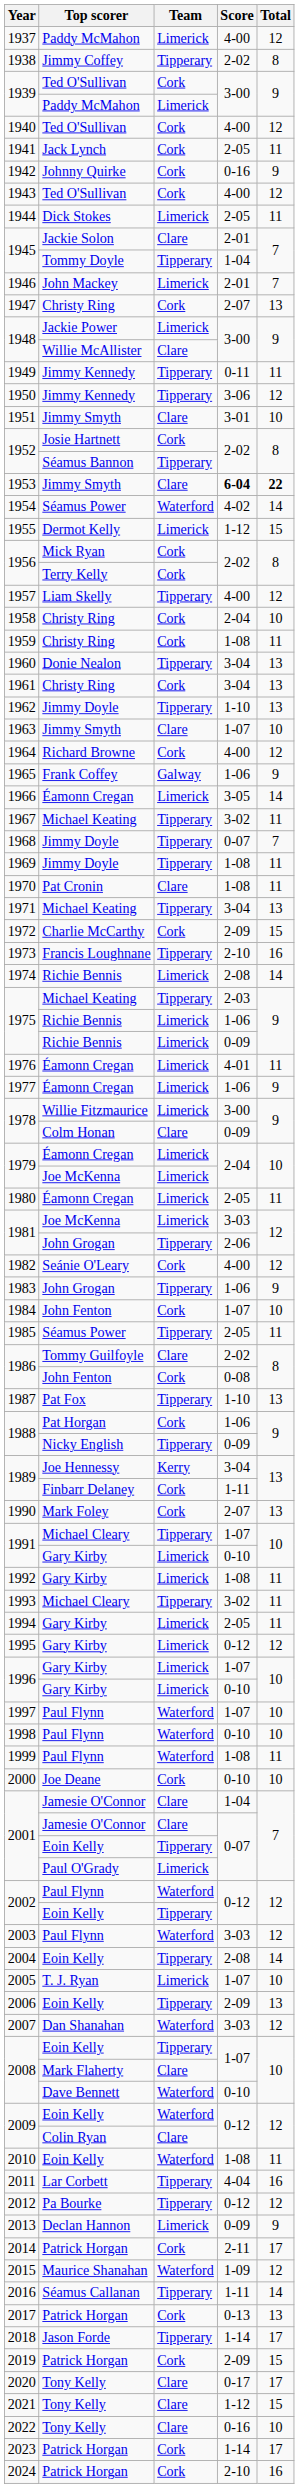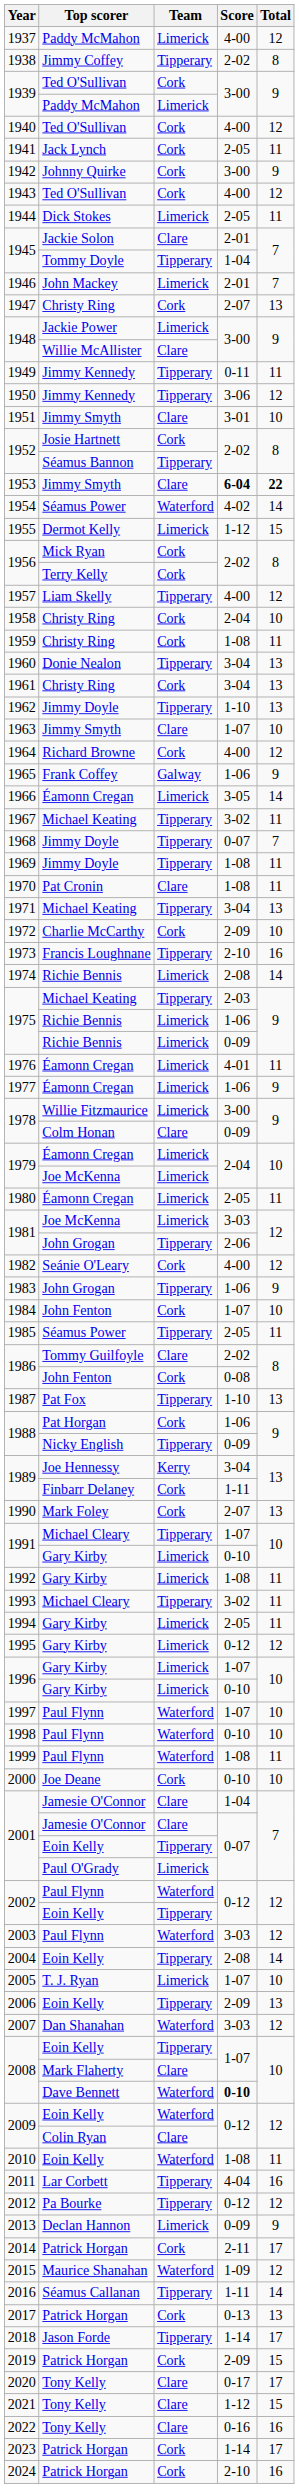 <table class="wikitable" style="text-align:center;">
 <tr>
 <th>Year</th>
 <th>Top scorer</th>
 <th>Team</th>
 <th>Score</th>
 <th>Total</th>
 </tr>
 <tr>
 <td>1937</td>
 <td style="text-align:left;"><a href='#'>Paddy McMahon</a></td>
 <td style="text-align:left;"><a href='#'>Limerick</a></td>
 <td>4-00</td>
 <td>12</td>
 </tr>
 <tr>
 <td>1938</td>
 <td style="text-align:left;"><a href='#'>Jimmy Coffey</a></td>
 <td style="text-align:left;"><a href='#'>Tipperary</a></td>
 <td>2-02</td>
 <td>8</td>
 </tr>
 <tr>
 <td rowspan=2>1939</td>
 <td style="text-align:left;"><a href='#'>Ted O'Sullivan</a></td>
 <td style="text-align:left;"><a href='#'>Cork</a></td>
 <td rowspan=2>3-00</td>
 <td rowspan=2>9</td>
 </tr>
 <tr>
 <td style="text-align:left;"><a href='#'>Paddy McMahon</a></td>
 <td style="text-align:left;"><a href='#'>Limerick</a></td>
 </tr>
 <tr>
 <td>1940</td>
 <td style="text-align:left;"><a href='#'>Ted O'Sullivan</a></td>
 <td style="text-align:left;"><a href='#'>Cork</a></td>
 <td>4-00</td>
 <td>12</td>
 </tr>
 <tr>
 <td>1941</td>
 <td style="text-align:left;"><a href='#'>Jack Lynch</a></td>
 <td style="text-align:left;"><a href='#'>Cork</a></td>
 <td>2-05</td>
 <td>11</td>
 </tr>
 <tr>
 <td>1942</td>
 <td style="text-align:left;"><a href='#'>Johnny Quirke</a></td>
 <td style="text-align:left;"><a href='#'>Cork</a></td>
-<td>0-16</td>
+<td>3-00</td>
 <td>9</td>
 </tr>
 <tr>
 <td>1943</td>
 <td style="text-align:left;"><a href='#'>Ted O'Sullivan</a></td>
 <td style="text-align:left;"><a href='#'>Cork</a></td>
 <td>4-00</td>
 <td>12</td>
 </tr>
 <tr>
 <td>1944</td>
 <td style="text-align:left;"><a href='#'>Dick Stokes</a></td>
 <td style="text-align:left;"><a href='#'>Limerick</a></td>
 <td>2-05</td>
 <td>11</td>
 </tr>
 <tr>
 <td rowspan=2>1945</td>
 <td style="text-align:left;"><a href='#'>Jackie Solon</a></td>
 <td style="text-align:left;"><a href='#'>Clare</a></td>
 <td>2-01</td>
 <td rowspan=2>7</td>
 </tr>
 <tr>
 <td style="text-align:left;"><a href='#'>Tommy Doyle</a></td>
 <td style="text-align:left;"><a href='#'>Tipperary</a></td>
 <td>1-04</td>
 </tr>
 <tr>
 <td>1946</td>
 <td style="text-align:left;"><a href='#'>John Mackey</a></td>
 <td style="text-align:left;"><a href='#'>Limerick</a></td>
 <td>2-01</td>
 <td>7</td>
 </tr>
 <tr>
 <td>1947</td>
 <td style="text-align:left;"><a href='#'>Christy Ring</a></td>
 <td style="text-align:left;"><a href='#'>Cork</a></td>
 <td>2-07</td>
 <td>13</td>
 </tr>
 <tr>
 <td rowspan=2>1948</td>
 <td style="text-align:left;"><a href='#'>Jackie Power</a></td>
 <td style="text-align:left;"><a href='#'>Limerick</a></td>
 <td rowspan=2>3-00</td>
 <td rowspan=2>9</td>
 </tr>
 <tr>
 <td style="text-align:left;"><a href='#'>Willie McAllister</a></td>
 <td style="text-align:left;"><a href='#'>Clare</a></td>
 </tr>
 <tr>
 <td>1949</td>
 <td style="text-align:left;"><a href='#'>Jimmy Kennedy</a></td>
 <td style="text-align:left;"><a href='#'>Tipperary</a></td>
 <td>0-11</td>
 <td>11</td>
 </tr>
 <tr>
 <td>1950</td>
 <td style="text-align:left;"><a href='#'>Jimmy Kennedy</a></td>
 <td style="text-align:left;"><a href='#'>Tipperary</a></td>
 <td>3-06</td>
 <td>12</td>
 </tr>
 <tr>
 <td>1951</td>
 <td style="text-align:left;"><a href='#'>Jimmy Smyth</a></td>
 <td style="text-align:left;"><a href='#'>Clare</a></td>
 <td>3-01</td>
 <td>10</td>
 </tr>
 <tr>
 <td rowspan=2>1952</td>
 <td style="text-align:left;"><a href='#'>Josie Hartnett</a></td>
 <td style="text-align:left;"><a href='#'>Cork</a></td>
 <td rowspan=2>2-02</td>
 <td rowspan=2>8</td>
 </tr>
 <tr>
 <td style="text-align:left;"><a href='#'>Séamus Bannon</a></td>
 <td style="text-align:left;"><a href='#'>Tipperary</a></td>
 </tr>
 <tr>
 <td>1953</td>
 <td style="text-align:left;"><a href='#'>Jimmy Smyth</a></td>
 <td style="text-align:left;"><a href='#'>Clare</a></td>
 <td><strong>6-04</strong></td>
 <td><strong>22</strong></td>
 </tr>
 <tr>
 <td>1954</td>
 <td style="text-align:left;"><a href='#'>Séamus Power</a></td>
 <td style="text-align:left;"><a href='#'>Waterford</a></td>
 <td>4-02</td>
 <td>14</td>
 </tr>
 <tr>
 <td>1955</td>
 <td style="text-align:left;"><a href='#'>Dermot Kelly</a></td>
 <td style="text-align:left;"><a href='#'>Limerick</a></td>
 <td>1-12</td>
 <td>15</td>
 </tr>
 <tr>
 <td rowspan=2>1956</td>
 <td style="text-align:left;"><a href='#'>Mick Ryan</a></td>
 <td style="text-align:left;"><a href='#'>Cork</a></td>
 <td rowspan=2>2-02</td>
 <td rowspan=2>8</td>
 </tr>
 <tr>
 <td style="text-align:left;"><a href='#'>Terry Kelly</a></td>
 <td style="text-align:left;"><a href='#'>Cork</a></td>
 </tr>
 <tr>
 <td>1957</td>
 <td style="text-align:left;"><a href='#'>Liam Skelly</a></td>
 <td style="text-align:left;"><a href='#'>Tipperary</a></td>
 <td>4-00</td>
 <td>12</td>
 </tr>
 <tr>
 <td>1958</td>
 <td style="text-align:left;"><a href='#'>Christy Ring</a></td>
 <td style="text-align:left;"><a href='#'>Cork</a></td>
 <td>2-04</td>
 <td>10</td>
 </tr>
 <tr>
 <td>1959</td>
 <td style="text-align:left;"><a href='#'>Christy Ring</a></td>
 <td style="text-align:left;"><a href='#'>Cork</a></td>
 <td>1-08</td>
 <td>11</td>
 </tr>
 <tr>
 <td>1960</td>
 <td style="text-align:left;"><a href='#'>Donie Nealon</a></td>
 <td style="text-align:left;"><a href='#'>Tipperary</a></td>
 <td>3-04</td>
 <td>13</td>
 </tr>
 <tr>
 <td>1961</td>
 <td style="text-align:left;"><a href='#'>Christy Ring</a></td>
 <td style="text-align:left;"><a href='#'>Cork</a></td>
 <td>3-04</td>
 <td>13</td>
 </tr>
 <tr>
 <td>1962</td>
 <td style="text-align:left;"><a href='#'>Jimmy Doyle</a></td>
 <td style="text-align:left;"><a href='#'>Tipperary</a></td>
 <td>1-10</td>
 <td>13</td>
 </tr>
 <tr>
 <td>1963</td>
 <td style="text-align:left;"><a href='#'>Jimmy Smyth</a></td>
 <td style="text-align:left;"><a href='#'>Clare</a></td>
 <td>1-07</td>
 <td>10</td>
 </tr>
 <tr>
 <td>1964</td>
 <td style="text-align:left;"><a href='#'>Richard Browne</a></td>
 <td style="text-align:left;"><a href='#'>Cork</a></td>
 <td>4-00</td>
 <td>12</td>
 </tr>
 <tr>
 <td>1965</td>
 <td style="text-align:left;"><a href='#'>Frank Coffey</a></td>
 <td style="text-align:left;"><a href='#'>Galway</a></td>
 <td>1-06</td>
 <td>9</td>
 </tr>
 <tr>
 <td>1966</td>
 <td style="text-align:left;"><a href='#'>Éamonn Cregan</a></td>
 <td style="text-align:left;"><a href='#'>Limerick</a></td>
 <td>3-05</td>
 <td>14</td>
 </tr>
 <tr>
 <td>1967</td>
 <td style="text-align:left;"><a href='#'>Michael Keating</a></td>
 <td style="text-align:left;"><a href='#'>Tipperary</a></td>
 <td>3-02</td>
 <td>11</td>
 </tr>
 <tr>
 <td>1968</td>
 <td style="text-align:left;"><a href='#'>Jimmy Doyle</a></td>
 <td style="text-align:left;"><a href='#'>Tipperary</a></td>
 <td>0-07</td>
 <td>7</td>
 </tr>
 <tr>
 <td>1969</td>
 <td style="text-align:left;"><a href='#'>Jimmy Doyle</a></td>
 <td style="text-align:left;"><a href='#'>Tipperary</a></td>
 <td>1-08</td>
 <td>11</td>
 </tr>
 <tr>
 <td>1970</td>
 <td style="text-align:left;"><a href='#'>Pat Cronin</a></td>
 <td style="text-align:left;"><a href='#'>Clare</a></td>
 <td>1-08</td>
 <td>11</td>
 </tr>
 <tr>
 <td>1971</td>
 <td style="text-align:left;"><a href='#'>Michael Keating</a></td>
 <td style="text-align:left;"><a href='#'>Tipperary</a></td>
 <td>3-04</td>
 <td>13</td>
 </tr>
 <tr>
 <td>1972</td>
 <td style="text-align:left;"><a href='#'>Charlie McCarthy</a></td>
 <td style="text-align:left;"><a href='#'>Cork</a></td>
 <td>2-09</td>
-<td>15</td>
+<td>10</td>
 </tr>
 <tr>
 <td>1973</td>
 <td style="text-align:left;"><a href='#'>Francis Loughnane</a></td>
 <td style="text-align:left;"><a href='#'>Tipperary</a></td>
 <td>2-10</td>
 <td>16</td>
 </tr>
 <tr>
 <td>1974</td>
 <td style="text-align:left;"><a href='#'>Richie Bennis</a></td>
 <td style="text-align:left;"><a href='#'>Limerick</a></td>
 <td>2-08</td>
 <td>14</td>
 </tr>
 <tr>
 <td rowspan=3>1975</td>
 <td style="text-align:left;"><a href='#'>Michael Keating</a></td>
 <td style="text-align:left;"><a href='#'>Tipperary</a></td>
 <td>2-03</td>
 <td rowspan=3>9</td>
 </tr>
 <tr>
 <td style="text-align:left;"><a href='#'>Richie Bennis</a></td>
 <td style="text-align:left;"><a href='#'>Limerick</a></td>
 <td>1-06</td>
 </tr>
 <tr>
 <td style="text-align:left;"><a href='#'>Richie Bennis</a></td>
 <td style="text-align:left;"><a href='#'>Limerick</a></td>
 <td>0-09</td>
 </tr>
 <tr>
 <td>1976</td>
 <td style="text-align:left;"><a href='#'>Éamonn Cregan</a></td>
 <td style="text-align:left;"><a href='#'>Limerick</a></td>
 <td>4-01</td>
 <td>11</td>
 </tr>
 <tr>
 <td>1977</td>
 <td style="text-align:left;"><a href='#'>Éamonn Cregan</a></td>
 <td style="text-align:left;"><a href='#'>Limerick</a></td>
 <td>1-06</td>
 <td>9</td>
 </tr>
 <tr>
 <td rowspan=2>1978</td>
 <td style="text-align:left;"><a href='#'>Willie Fitzmaurice</a></td>
 <td style="text-align:left;"><a href='#'>Limerick</a></td>
 <td>3-00</td>
 <td rowspan=2>9</td>
 </tr>
 <tr>
 <td style="text-align:left;"><a href='#'>Colm Honan</a></td>
 <td style="text-align:left;"><a href='#'>Clare</a></td>
 <td>0-09</td>
 </tr>
 <tr>
 <td rowspan=2>1979</td>
 <td style="text-align:left;"><a href='#'>Éamonn Cregan</a></td>
 <td style="text-align:left;"><a href='#'>Limerick</a></td>
 <td rowspan=2>2-04</td>
 <td rowspan=2>10</td>
 </tr>
 <tr>
 <td style="text-align:left;"><a href='#'>Joe McKenna</a></td>
 <td style="text-align:left;"><a href='#'>Limerick</a></td>
 </tr>
 <tr>
 <td>1980</td>
 <td style="text-align:left;"><a href='#'>Éamonn Cregan</a></td>
 <td style="text-align:left;"><a href='#'>Limerick</a></td>
 <td>2-05</td>
 <td>11</td>
 </tr>
 <tr>
 <td rowspan=2>1981</td>
 <td style="text-align:left;"><a href='#'>Joe McKenna</a></td>
 <td style="text-align:left;"><a href='#'>Limerick</a></td>
 <td>3-03</td>
 <td rowspan=2>12</td>
 </tr>
 <tr>
 <td style="text-align:left;"><a href='#'>John Grogan</a></td>
 <td style="text-align:left;"><a href='#'>Tipperary</a></td>
 <td>2-06</td>
 </tr>
 <tr>
 <td>1982</td>
 <td style="text-align:left;"><a href='#'>Seánie O'Leary</a></td>
 <td style="text-align:left;"><a href='#'>Cork</a></td>
 <td>4-00</td>
 <td>12</td>
 </tr>
 <tr>
 <td>1983</td>
 <td style="text-align:left;"><a href='#'>John Grogan</a></td>
 <td style="text-align:left;"><a href='#'>Tipperary</a></td>
 <td>1-06</td>
 <td>9</td>
 </tr>
 <tr>
 <td>1984</td>
 <td style="text-align:left;"><a href='#'>John Fenton</a></td>
 <td style="text-align:left;"><a href='#'>Cork</a></td>
 <td>1-07</td>
 <td>10</td>
 </tr>
 <tr>
 <td>1985</td>
 <td style="text-align:left;"><a href='#'>Séamus Power</a></td>
 <td style="text-align:left;"><a href='#'>Tipperary</a></td>
 <td>2-05</td>
 <td>11</td>
 </tr>
 <tr>
 <td rowspan="2">1986</td>
 <td style="text-align:left;"><a href='#'>Tommy Guilfoyle</a></td>
 <td style="text-align:left;"><a href='#'>Clare</a></td>
 <td>2-02</td>
 <td rowspan="2">8</td>
 </tr>
 <tr>
 <td style="text-align:left;"><a href='#'>John Fenton</a></td>
 <td style="text-align:left;"><a href='#'>Cork</a></td>
 <td>0-08</td>
 </tr>
 <tr>
 <td>1987</td>
 <td style="text-align:left;"><a href='#'>Pat Fox</a></td>
 <td style="text-align:left;"><a href='#'>Tipperary</a></td>
 <td>1-10</td>
 <td>13</td>
 </tr>
 <tr>
 <td rowspan=2>1988</td>
 <td style="text-align:left;"><a href='#'>Pat Horgan</a></td>
 <td style="text-align:left;"><a href='#'>Cork</a></td>
 <td>1-06</td>
 <td rowspan=2>9</td>
 </tr>
 <tr>
 <td style="text-align:left;"><a href='#'>Nicky English</a></td>
 <td style="text-align:left;"><a href='#'>Tipperary</a></td>
 <td>0-09</td>
 </tr>
 <tr>
 <td rowspan=2>1989</td>
 <td style="text-align:left;"><a href='#'>Joe Hennessy</a></td>
 <td style="text-align:left;"><a href='#'>Kerry</a></td>
 <td>3-04</td>
 <td rowspan=2>13</td>
 </tr>
 <tr>
 <td style="text-align:left;"><a href='#'>Finbarr Delaney</a></td>
 <td style="text-align:left;"><a href='#'>Cork</a></td>
 <td>1-11</td>
 </tr>
 <tr>
 <td>1990</td>
 <td style="text-align:left;"><a href='#'>Mark Foley</a></td>
 <td style="text-align:left;"><a href='#'>Cork</a></td>
 <td>2-07</td>
 <td>13</td>
 </tr>
 <tr>
 <td rowspan=2>1991</td>
 <td style="text-align:left;"><a href='#'>Michael Cleary</a></td>
 <td style="text-align:left;"><a href='#'>Tipperary</a></td>
 <td>1-07</td>
 <td rowspan=2>10</td>
 </tr>
 <tr>
 <td style="text-align:left;"><a href='#'>Gary Kirby</a></td>
 <td style="text-align:left;"><a href='#'>Limerick</a></td>
 <td>0-10</td>
 </tr>
 <tr>
 <td>1992</td>
 <td style="text-align:left;"><a href='#'>Gary Kirby</a></td>
 <td style="text-align:left;"><a href='#'>Limerick</a></td>
 <td>1-08</td>
 <td>11</td>
 </tr>
 <tr>
 <td>1993</td>
 <td style="text-align:left;"><a href='#'>Michael Cleary</a></td>
 <td style="text-align:left;"><a href='#'>Tipperary</a></td>
 <td>3-02</td>
 <td>11</td>
 </tr>
 <tr>
 <td>1994</td>
 <td style="text-align:left;"><a href='#'>Gary Kirby</a></td>
 <td style="text-align:left;"><a href='#'>Limerick</a></td>
 <td>2-05</td>
 <td>11</td>
 </tr>
 <tr>
 <td>1995</td>
 <td style="text-align:left;"><a href='#'>Gary Kirby</a></td>
 <td style="text-align:left;"><a href='#'>Limerick</a></td>
 <td>0-12</td>
 <td>12</td>
 </tr>
 <tr>
 <td rowspan=2>1996</td>
 <td style="text-align:left;"><a href='#'>Gary Kirby</a></td>
 <td style="text-align:left;"><a href='#'>Limerick</a></td>
 <td>1-07</td>
 <td rowspan=2>10</td>
 </tr>
 <tr>
 <td style="text-align:left;"><a href='#'>Gary Kirby</a></td>
 <td style="text-align:left;"><a href='#'>Limerick</a></td>
 <td>0-10</td>
 </tr>
 <tr>
 <td>1997</td>
 <td style="text-align:left;"><a href='#'>Paul Flynn</a></td>
 <td style="text-align:left;"><a href='#'>Waterford</a></td>
 <td>1-07</td>
 <td>10</td>
 </tr>
 <tr>
 <td>1998</td>
 <td style="text-align:left;"><a href='#'>Paul Flynn</a></td>
 <td style="text-align:left;"><a href='#'>Waterford</a></td>
 <td>0-10</td>
 <td>10</td>
 </tr>
 <tr>
 <td>1999</td>
 <td style="text-align:left;"><a href='#'>Paul Flynn</a></td>
 <td style="text-align:left;"><a href='#'>Waterford</a></td>
 <td>1-08</td>
 <td>11</td>
 </tr>
 <tr>
 <td>2000</td>
 <td style="text-align:left;"><a href='#'>Joe Deane</a></td>
 <td style="text-align:left;"><a href='#'>Cork</a></td>
 <td>0-10</td>
 <td>10</td>
 </tr>
 <tr>
 <td rowspan=4>2001</td>
 <td style="text-align:left;"><a href='#'>Jamesie O'Connor</a></td>
 <td style="text-align:left;"><a href='#'>Clare</a></td>
 <td>1-04</td>
 <td rowspan=4>7</td>
 </tr>
 <tr>
 <td style="text-align:left;"><a href='#'>Jamesie O'Connor</a></td>
 <td style="text-align:left;"><a href='#'>Clare</a></td>
 <td rowspan=3>0-07</td>
 </tr>
 <tr>
 <td style="text-align:left;"><a href='#'>Eoin Kelly</a></td>
 <td style="text-align:left;"><a href='#'>Tipperary</a></td>
 </tr>
 <tr>
 <td style="text-align:left;"><a href='#'>Paul O'Grady</a></td>
 <td style="text-align:left;"><a href='#'>Limerick</a></td>
 </tr>
 <tr>
 <td rowspan=2>2002</td>
 <td style="text-align:left;"><a href='#'>Paul Flynn</a></td>
 <td style="text-align:left;"><a href='#'>Waterford</a></td>
 <td rowspan=2>0-12</td>
 <td rowspan=2>12</td>
 </tr>
 <tr>
 <td style="text-align:left;"><a href='#'>Eoin Kelly</a></td>
 <td style="text-align:left;"><a href='#'>Tipperary</a></td>
 </tr>
 <tr>
 <td>2003</td>
 <td style="text-align:left;"><a href='#'>Paul Flynn</a></td>
 <td style="text-align:left;"><a href='#'>Waterford</a></td>
 <td>3-03</td>
 <td>12</td>
 </tr>
 <tr>
 <td>2004</td>
 <td style="text-align:left;"><a href='#'>Eoin Kelly</a></td>
 <td style="text-align:left;"><a href='#'>Tipperary</a></td>
 <td>2-08</td>
 <td>14</td>
 </tr>
 <tr>
 <td>2005</td>
 <td style="text-align:left;"><a href='#'>T. J. Ryan</a></td>
 <td style="text-align:left;"><a href='#'>Limerick</a></td>
 <td>1-07</td>
 <td>10</td>
 </tr>
 <tr>
 <td>2006</td>
 <td style="text-align:left;"><a href='#'>Eoin Kelly</a></td>
 <td style="text-align:left;"><a href='#'>Tipperary</a></td>
 <td>2-09</td>
 <td>13</td>
 </tr>
 <tr>
 <td>2007</td>
 <td style="text-align:left;"><a href='#'>Dan Shanahan</a></td>
 <td style="text-align:left;"><a href='#'>Waterford</a></td>
 <td>3-03</td>
 <td>12</td>
 </tr>
 <tr>
 <td rowspan=3>2008</td>
 <td style="text-align:left;"><a href='#'>Eoin Kelly</a></td>
 <td style="text-align:left;"><a href='#'>Tipperary</a></td>
 <td rowspan=2>1-07</td>
 <td rowspan=3>10</td>
 </tr>
 <tr>
 <td style="text-align:left;"><a href='#'>Mark Flaherty</a></td>
 <td style="text-align:left;"><a href='#'>Clare</a></td>
 </tr>
 <tr>
 <td style="text-align:left;"><a href='#'>Dave Bennett</a></td>
 <td style="text-align:left;"><a href='#'>Waterford</a></td>
-<td>0-10</td>
+<td><strong>0-10</strong></td>
 </tr>
 <tr>
 <td rowspan=2>2009</td>
 <td style="text-align:left;"><a href='#'>Eoin Kelly</a></td>
 <td style="text-align:left;"><a href='#'>Waterford</a></td>
 <td rowspan=2>0-12</td>
 <td rowspan=2>12</td>
 </tr>
 <tr>
 <td style="text-align:left;"><a href='#'>Colin Ryan</a></td>
 <td style="text-align:left;"><a href='#'>Clare</a></td>
 </tr>
 <tr>
 <td>2010</td>
 <td style="text-align:left;"><a href='#'>Eoin Kelly</a></td>
 <td style="text-align:left;"><a href='#'>Waterford</a></td>
 <td>1-08</td>
 <td>11</td>
 </tr>
 <tr>
 <td>2011</td>
 <td style="text-align:left;"><a href='#'>Lar Corbett</a></td>
 <td style="text-align:left;"><a href='#'>Tipperary</a></td>
 <td>4-04</td>
 <td>16</td>
 </tr>
 <tr>
 <td>2012</td>
 <td style="text-align:left;"><a href='#'>Pa Bourke</a></td>
 <td style="text-align:left;"><a href='#'>Tipperary</a></td>
 <td>0-12</td>
 <td>12</td>
 </tr>
 <tr>
 <td>2013</td>
 <td style="text-align:left;"><a href='#'>Declan Hannon</a></td>
 <td style="text-align:left;"><a href='#'>Limerick</a></td>
 <td>0-09</td>
 <td>9</td>
 </tr>
 <tr>
 <td>2014</td>
 <td style="text-align:left;"><a href='#'>Patrick Horgan</a></td>
 <td style="text-align:left;"><a href='#'>Cork</a></td>
 <td>2-11</td>
 <td>17</td>
 </tr>
 <tr>
 <td>2015</td>
 <td style="text-align:left;"><a href='#'>Maurice Shanahan</a></td>
 <td style="text-align:left;"><a href='#'>Waterford</a></td>
 <td>1-09</td>
 <td>12</td>
 </tr>
 <tr>
 <td>2016</td>
 <td style="text-align:left;"><a href='#'>Séamus Callanan</a></td>
 <td style="text-align:left;"><a href='#'>Tipperary</a></td>
 <td>1-11</td>
 <td>14</td>
 </tr>
 <tr>
 <td>2017</td>
 <td style="text-align:left;"><a href='#'>Patrick Horgan</a></td>
 <td style="text-align:left;"><a href='#'>Cork</a></td>
 <td>0-13</td>
 <td>13</td>
 </tr>
 <tr>
 <td>2018</td>
 <td style="text-align:left;"><a href='#'>Jason Forde</a></td>
 <td style="text-align:left;"><a href='#'>Tipperary</a></td>
 <td>1-14</td>
 <td>17</td>
 </tr>
 <tr>
 <td>2019</td>
 <td style="text-align:left;"><a href='#'>Patrick Horgan</a></td>
 <td style="text-align:left;"><a href='#'>Cork</a></td>
 <td>2-09</td>
 <td>15</td>
 </tr>
 <tr>
 <td>2020</td>
 <td style="text-align:left;"><a href='#'>Tony Kelly</a></td>
 <td style="text-align:left;"><a href='#'>Clare</a></td>
 <td>0-17</td>
 <td>17</td>
 </tr>
 <tr>
 <td>2021</td>
 <td style="text-align:left;"><a href='#'>Tony Kelly</a></td>
 <td style="text-align:left;"><a href='#'>Clare</a></td>
 <td>1-12</td>
 <td>15</td>
 </tr>
 <tr>
 <td>2022</td>
 <td style="text-align:left;"><a href='#'>Tony Kelly</a></td>
 <td style="text-align:left;"><a href='#'>Clare</a></td>
 <td>0-16</td>
-<td>10</td>
+<td>16</td>
 </tr>
 <tr>
 <td>2023</td>
 <td style="text-align:left;"><a href='#'>Patrick Horgan</a></td>
 <td style="text-align:left;"><a href='#'>Cork</a></td>
 <td>1-14</td>
 <td>17</td>
 </tr>
 <tr>
 <td>2024</td>
 <td style="text-align:left;"><a href='#'>Patrick Horgan</a></td>
 <td style="text-align:left;"><a href='#'>Cork</a></td>
 <td>2-10</td>
 <td>16</td>
 </tr>
 </table>
